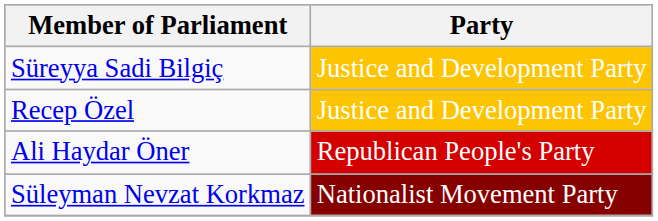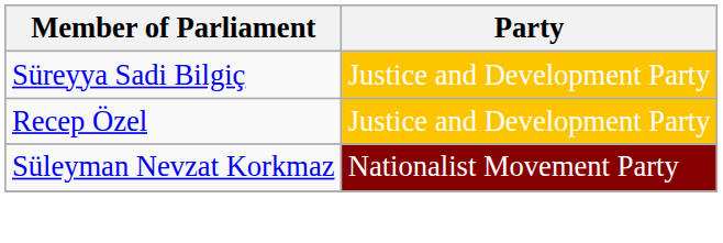 <table class="wikitable">
 <tr>
 <th>Member of Parliament</th>
 <th>Party</th>
 </tr>
 <tr>
 <td><a href='#'>Süreyya Sadi Bilgiç</a></td>
 <td style="background:#FDC400; color:white">Justice and Development Party</td>
 </tr>
 <tr>
 <td><a href='#'>Recep Özel</a></td>
 <td style="background:#FDC400; color:white">Justice and Development Party</td>
 </tr>
 <tr>
-<td><a href='#'>Ali Haydar Öner</a></td>
-<td style="background:#D40000; color:white">Republican People's Party</td>
-</tr>
-<tr>
 <td><a href='#'>Süleyman Nevzat Korkmaz</a></td>
 <td style="background:#870000; color:white">Nationalist Movement Party</td>
 </tr>
 <tr>
 </tr>
 </table>
